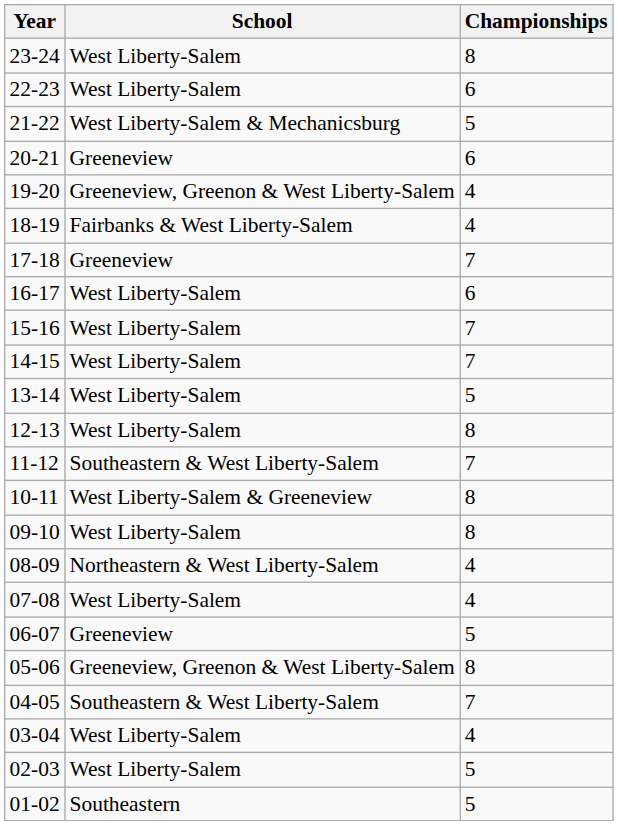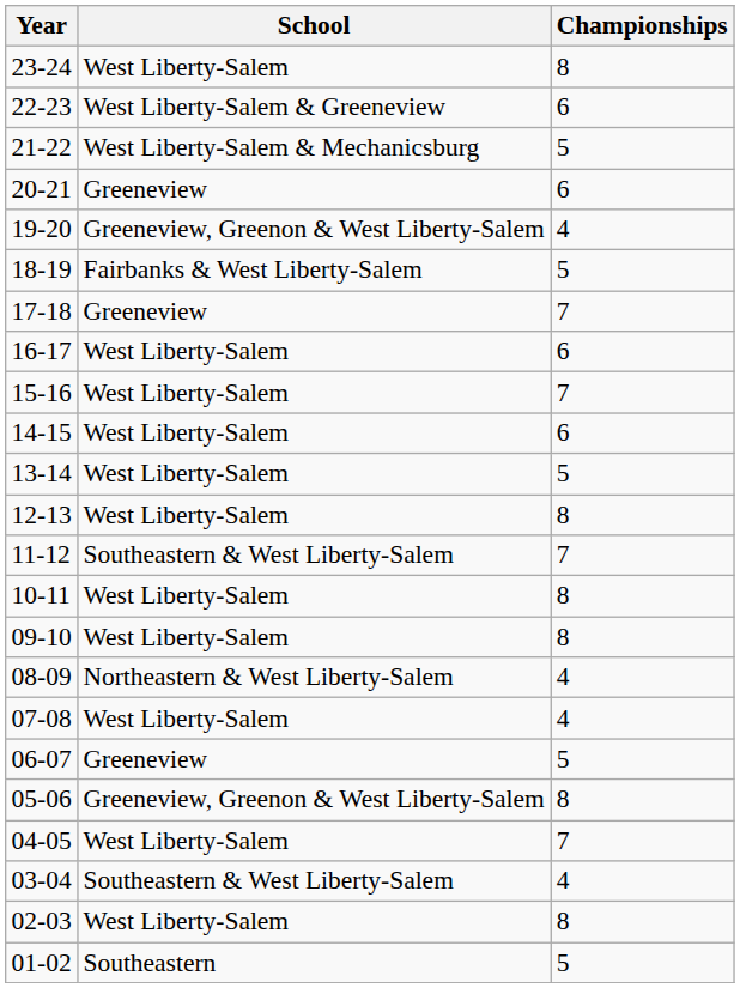 <table class="wikitable">
 <tr>
 <th>Year</th>
 <th>School</th>
 <th>Championships</th>
 </tr>
 <tr>
 <td>23-24</td>
 <td>West Liberty-Salem</td>
 <td>8</td>
 </tr>
 <tr>
 <td>22-23</td>
-<td>West Liberty-Salem</td>
+<td>West Liberty-Salem & Greeneview</td>
 <td>6</td>
 </tr>
 <tr>
 <td>21-22</td>
 <td>West Liberty-Salem & Mechanicsburg</td>
 <td>5</td>
 </tr>
 <tr>
 <td>20-21</td>
 <td>Greeneview</td>
 <td>6</td>
 </tr>
 <tr>
 <td>19-20</td>
 <td>Greeneview, Greenon & West Liberty-Salem</td>
 <td>4</td>
 </tr>
 <tr>
 <td>18-19</td>
 <td>Fairbanks & West Liberty-Salem</td>
-<td>4</td>
+<td>5</td>
 </tr>
 <tr>
 <td>17-18</td>
 <td>Greeneview</td>
 <td>7</td>
 </tr>
 <tr>
 <td>16-17</td>
 <td>West Liberty-Salem</td>
 <td>6</td>
 </tr>
 <tr>
 <td>15-16</td>
 <td>West Liberty-Salem</td>
 <td>7</td>
 </tr>
 <tr>
 <td>14-15</td>
 <td>West Liberty-Salem</td>
-<td>7</td>
+<td>6</td>
 </tr>
 <tr>
 <td>13-14</td>
 <td>West Liberty-Salem</td>
 <td>5</td>
 </tr>
 <tr>
 <td>12-13</td>
 <td>West Liberty-Salem</td>
 <td>8</td>
 </tr>
 <tr>
 <td>11-12</td>
 <td>Southeastern & West Liberty-Salem</td>
 <td>7</td>
 </tr>
 <tr>
 <td>10-11</td>
-<td>West Liberty-Salem & Greeneview</td>
+<td>West Liberty-Salem</td>
 <td>8</td>
 </tr>
 <tr>
 <td>09-10</td>
 <td>West Liberty-Salem</td>
 <td>8</td>
 </tr>
 <tr>
 <td>08-09</td>
 <td>Northeastern & West Liberty-Salem</td>
 <td>4</td>
 </tr>
 <tr>
 <td>07-08</td>
 <td>West Liberty-Salem</td>
 <td>4</td>
 </tr>
 <tr>
 <td>06-07</td>
 <td>Greeneview</td>
 <td>5</td>
 </tr>
 <tr>
 <td>05-06</td>
 <td>Greeneview, Greenon & West Liberty-Salem</td>
 <td>8</td>
 </tr>
 <tr>
 <td>04-05</td>
-<td>Southeastern & West Liberty-Salem</td>
+<td>West Liberty-Salem</td>
 <td>7</td>
 </tr>
 <tr>
 <td>03-04</td>
-<td>West Liberty-Salem</td>
+<td>Southeastern & West Liberty-Salem</td>
 <td>4</td>
 </tr>
 <tr>
 <td>02-03</td>
 <td>West Liberty-Salem</td>
-<td>5</td>
+<td>8</td>
 </tr>
 <tr>
 <td>01-02</td>
 <td>Southeastern</td>
 <td>5</td>
 </tr>
 </table>
